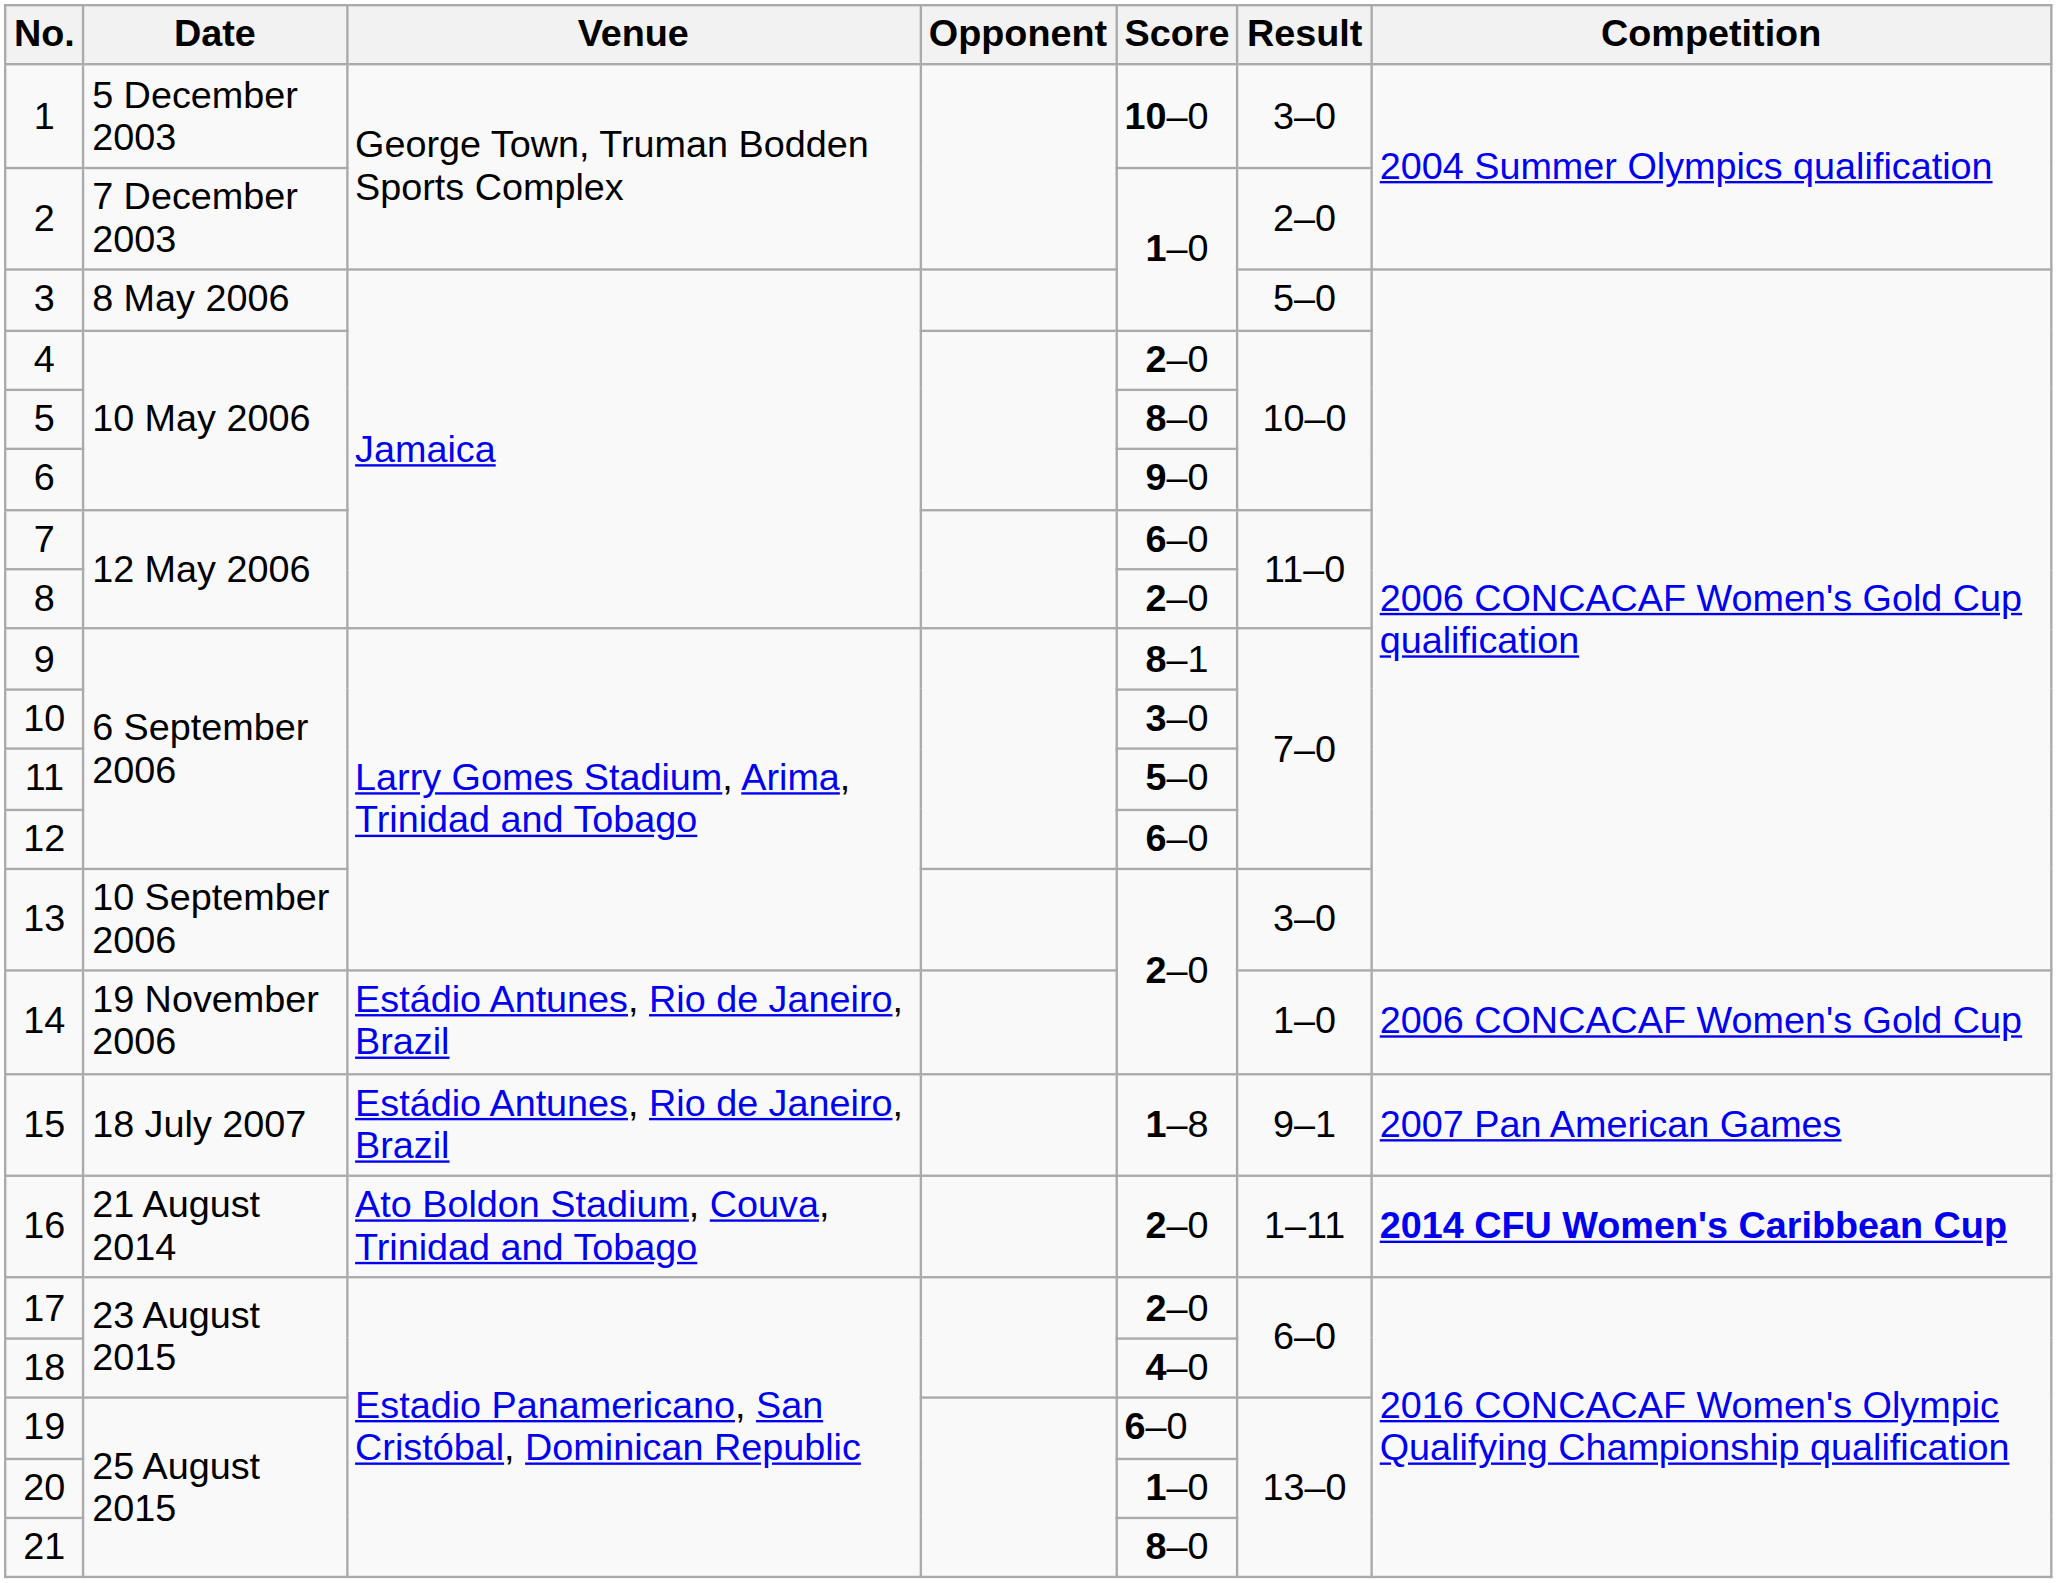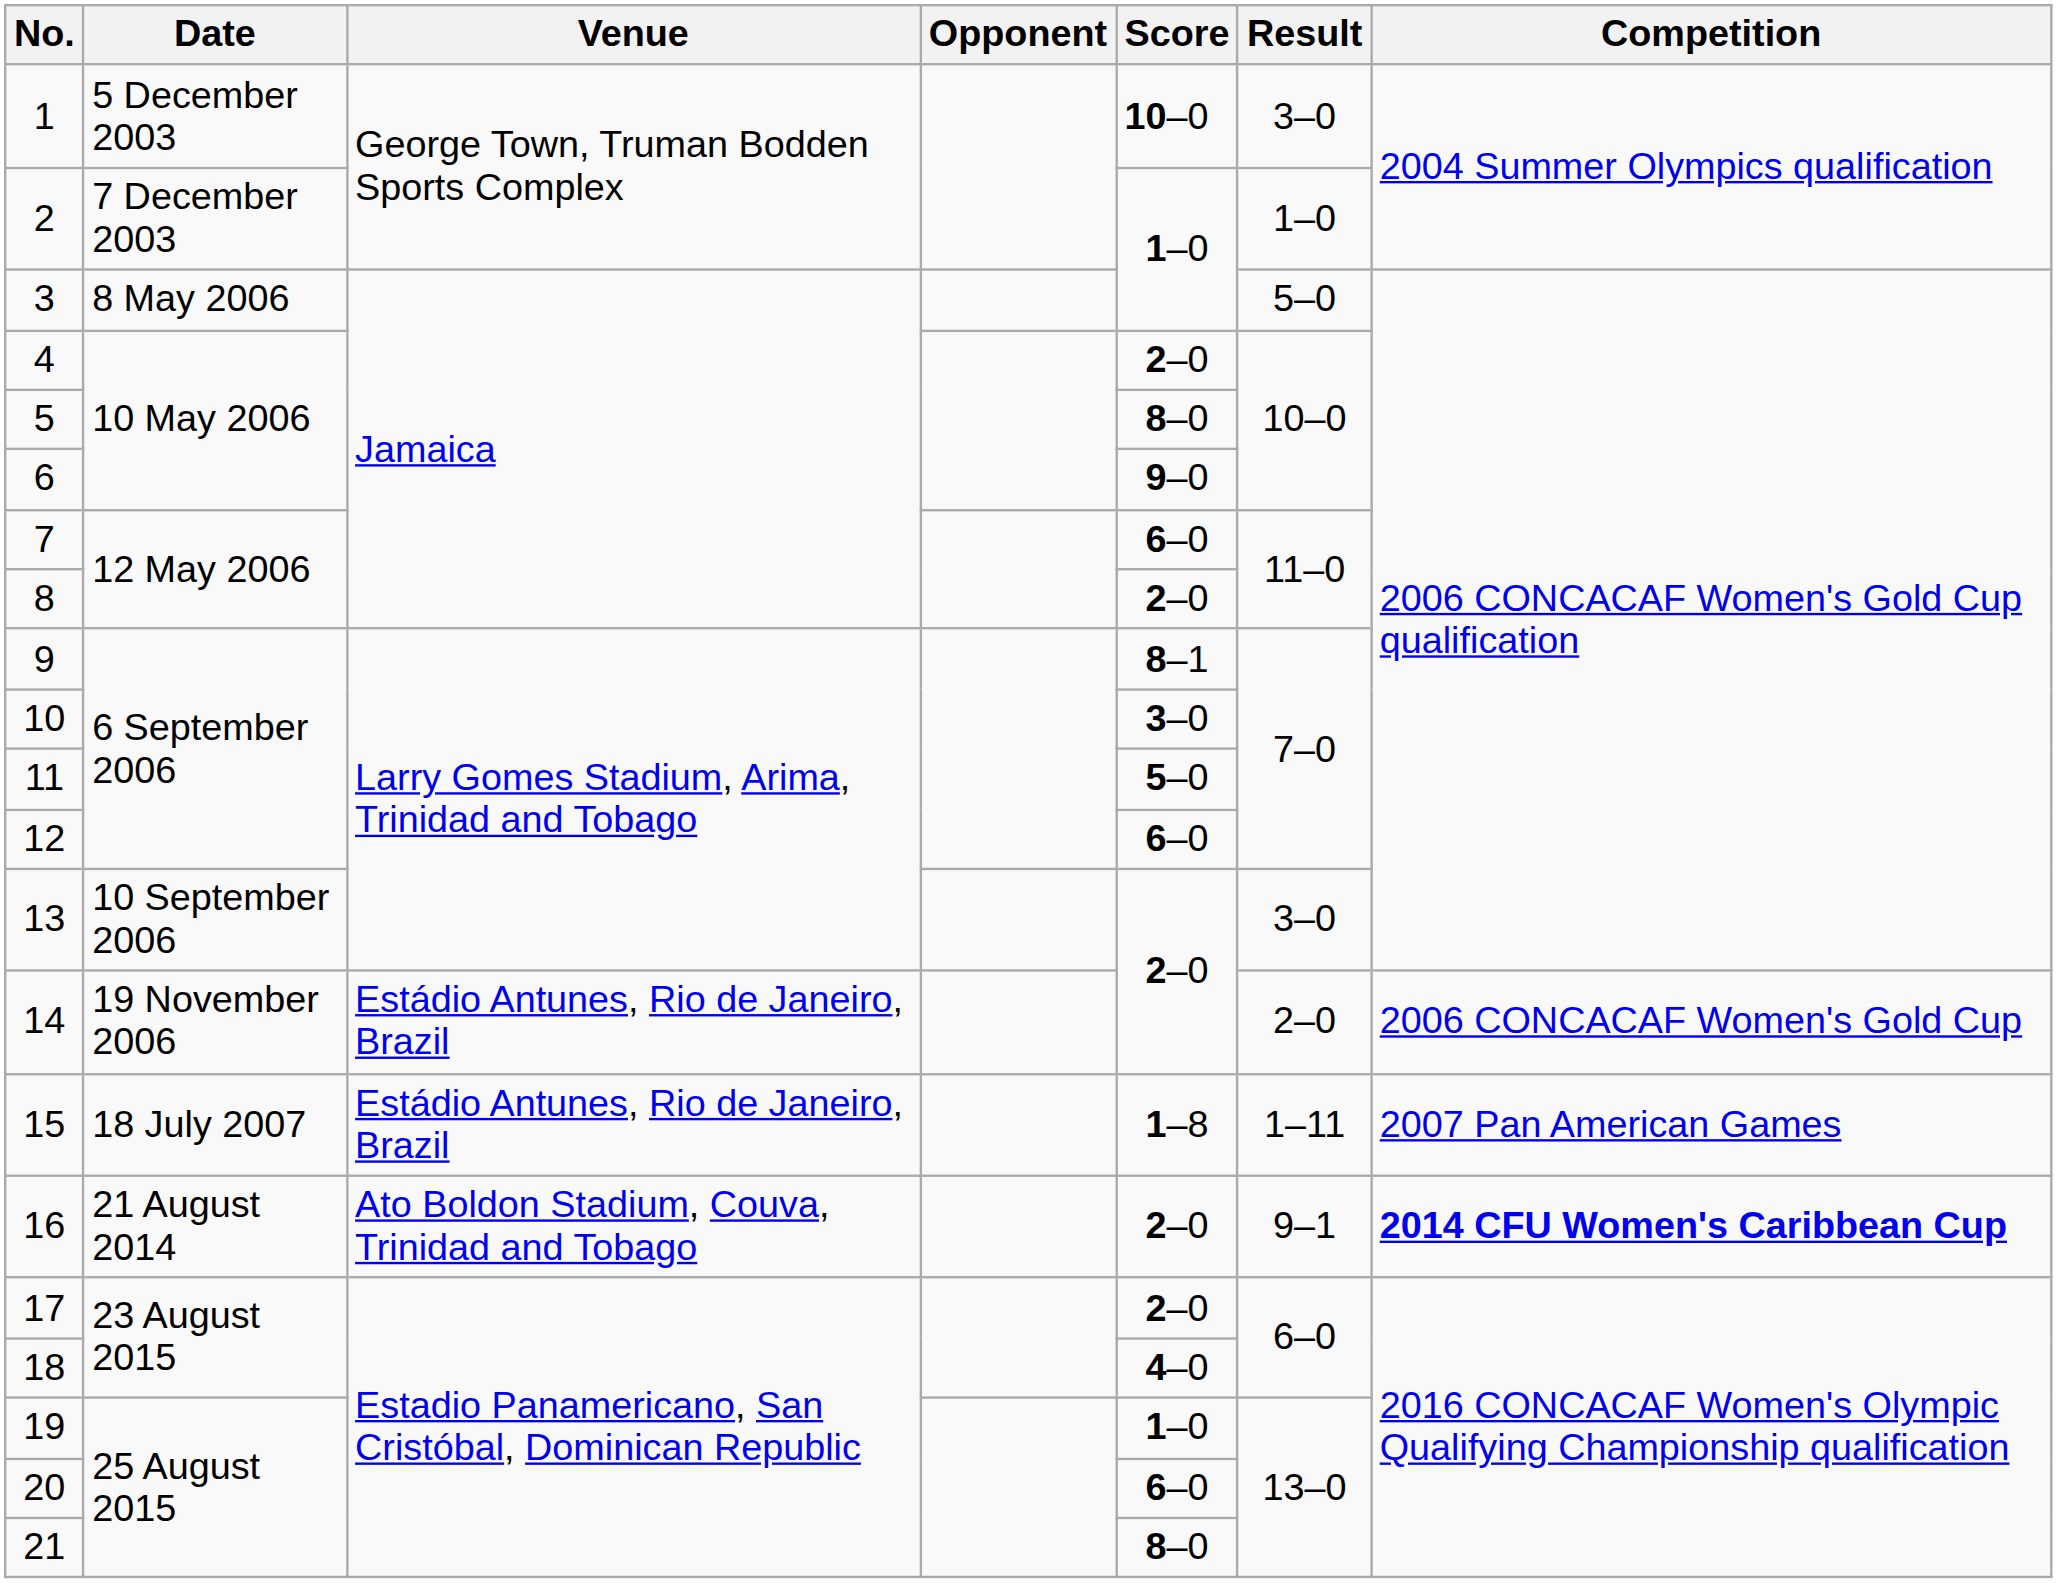 <table class="wikitable">
 <tr>
 <th>No.</th>
 <th>Date</th>
 <th>Venue</th>
 <th>Opponent</th>
 <th>Score</th>
 <th>Result</th>
 <th>Competition</th>
 </tr>
 <tr>
 <td style="text-align:center;">1</td>
 <td>5 December 2003</td>
 <td rowspan=2>George Town, Truman Bodden Sports Complex</td>
 <td rowspan=2></td>
 <td><strong>10</strong>–0</td>
 <td style="text-align:center;">3–0</td>
 <td rowspan=2><a href='#'>2004 Summer Olympics qualification</a></td>
 </tr>
 <tr>
 <td style="text-align:center;">2</td>
 <td>7 December 2003</td>
 <td rowspan=2 style="text-align:center;"><strong>1</strong>–0</td>
-<td style="text-align:center;">2–0</td>
+<td style="text-align:center;">1–0</td>
 </tr>
 <tr>
 <td style="text-align:center;">3</td>
 <td>8 May 2006</td>
 <td rowspan=6><a href='#'>Jamaica</a></td>
 <td></td>
 <td style="text-align:center;">5–0</td>
 <td rowspan=11><a href='#'>2006 CONCACAF Women's Gold Cup qualification</a></td>
 </tr>
 <tr>
 <td style="text-align:center;">4</td>
 <td rowspan=3>10 May 2006</td>
 <td rowspan=3></td>
 <td style="text-align:center;"><strong>2</strong>–0</td>
 <td rowspan=3 style="text-align:center;">10–0</td>
 </tr>
 <tr style="text-align:center;">
 <td>5</td>
 <td><strong>8</strong>–0</td>
 </tr>
 <tr style="text-align:center;">
 <td>6</td>
 <td><strong>9</strong>–0</td>
 </tr>
 <tr>
 <td style="text-align:center;">7</td>
 <td rowspan=2>12 May 2006</td>
 <td rowspan=2></td>
 <td style="text-align:center;"><strong>6</strong>–0</td>
 <td rowspan=2 style="text-align:center;">11–0</td>
 </tr>
 <tr style="text-align:center;">
 <td>8</td>
 <td style="text-align:center;"><strong>2</strong>–0</td>
 </tr>
 <tr>
 <td style="text-align:center;">9</td>
 <td rowspan=4>6 September 2006</td>
 <td rowspan=5><a href='#'>Larry Gomes Stadium</a>, <a href='#'>Arima</a>, <a href='#'>Trinidad and Tobago</a></td>
 <td rowspan=4></td>
 <td style="text-align:center;"><strong>8</strong>–1</td>
 <td rowspan=4 style="text-align:center;">7–0</td>
 </tr>
 <tr style="text-align:center;">
 <td>10</td>
 <td><strong>3</strong>–0</td>
 </tr>
 <tr style="text-align:center;">
 <td>11</td>
 <td><strong>5</strong>–0</td>
 </tr>
 <tr style="text-align:center;">
 <td>12</td>
 <td><strong>6</strong>–0</td>
 </tr>
 <tr>
 <td style="text-align:center;">13</td>
 <td>10 September 2006</td>
 <td></td>
 <td rowspan=2 style="text-align:center;"><strong>2</strong>–0</td>
 <td style="text-align:center;">3–0</td>
 </tr>
 <tr>
 <td style="text-align:center;">14</td>
 <td>19 November 2006</td>
 <td><a href='#'>Estádio Antunes</a>, <a href='#'>Rio de Janeiro</a>, <a href='#'>Brazil</a></td>
 <td></td>
-<td style="text-align:center;">1–0</td>
+<td style="text-align:center;">2–0</td>
 <td><a href='#'>2006 CONCACAF Women's Gold Cup</a></td>
 </tr>
 <tr>
 <td style="text-align:center;">15</td>
 <td>18 July 2007</td>
 <td><a href='#'>Estádio Antunes</a>, <a href='#'>Rio de Janeiro</a>, <a href='#'>Brazil</a></td>
 <td></td>
 <td style="text-align:center;"><strong>1</strong>–8</td>
-<td style="text-align:center;">9–1</td>
+<td style="text-align:center;">1–11</td>
 <td><a href='#'>2007 Pan American Games</a></td>
 </tr>
 <tr>
 <td style="text-align:center;">16</td>
 <td>21 August 2014</td>
 <td><a href='#'>Ato Boldon Stadium</a>, <a href='#'>Couva</a>, <a href='#'>Trinidad and Tobago</a></td>
 <td></td>
 <td style="text-align:center;"><strong>2</strong>–0</td>
-<td style="text-align:center;">1–11</td>
+<td style="text-align:center;">9–1</td>
 <td><strong><a href='#'>2014 CFU Women's Caribbean Cup</a></strong></td>
 </tr>
 <tr>
 <td style="text-align:center;">17</td>
 <td rowspan=2>23 August 2015</td>
 <td rowspan=5><a href='#'>Estadio Panamericano</a>, <a href='#'>San Cristóbal</a>, <a href='#'>Dominican Republic</a></td>
 <td rowspan=2></td>
 <td style="text-align:center;"><strong>2</strong>–0</td>
 <td rowspan=2 style="text-align:center;">6–0</td>
 <td rowspan=5><a href='#'>2016 CONCACAF Women's Olympic Qualifying Championship qualification</a></td>
 </tr>
 <tr style="text-align:center;">
 <td>18</td>
 <td><strong>4</strong>–0</td>
 </tr>
 <tr>
 <td style="text-align:center;">19</td>
 <td rowspan=3>25 August 2015</td>
 <td rowspan=3></td>
-<td><strong>6</strong>–0</td>
+<td style="text-align:center;"><strong>1</strong>–0</td>
 <td rowspan=3 style="text-align:center;">13–0</td>
 </tr>
 <tr style="text-align:center;">
 <td>20</td>
-<td style="text-align:center;"><strong>1</strong>–0</td>
+<td><strong>6</strong>–0</td>
 </tr>
 <tr style="text-align:center;">
 <td>21</td>
 <td><strong>8</strong>–0</td>
 </tr>
 </table>
